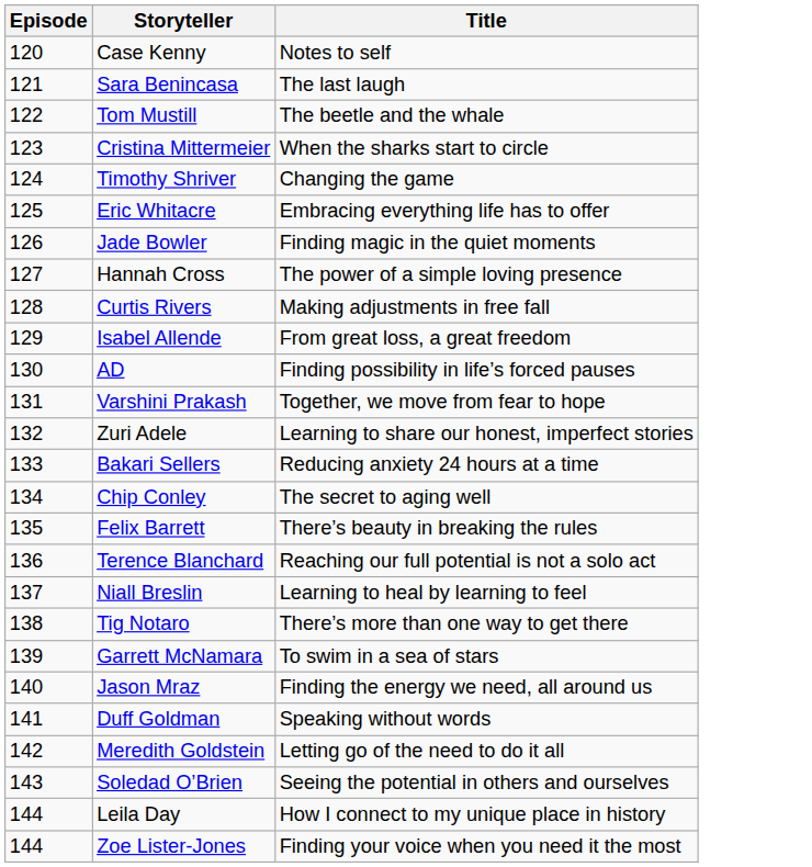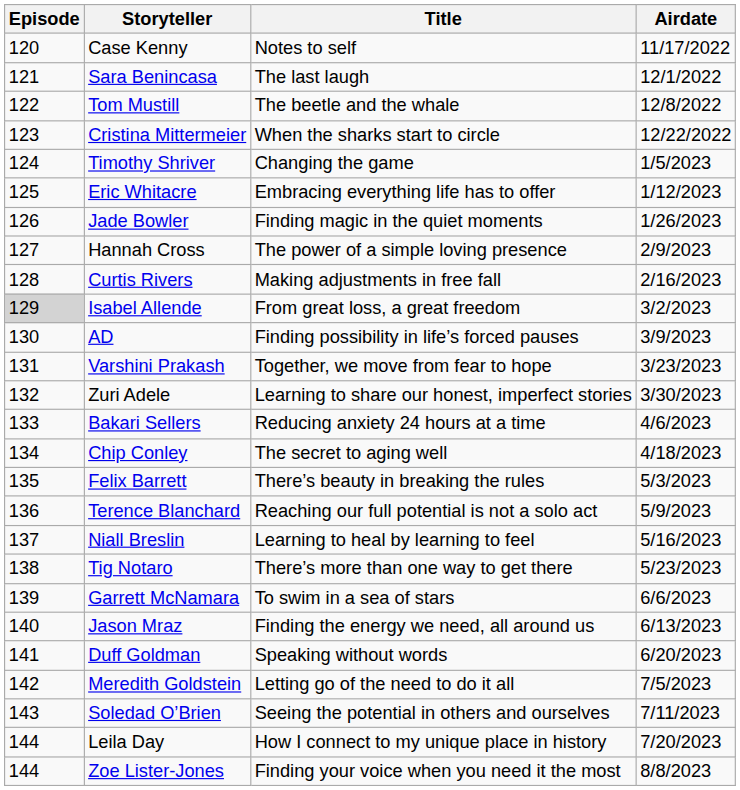 <table class="wikitable collapsible collapsed">
 <tr>
 <th>Episode</th>
 <th>Storyteller</th>
 <th>Title</th>
+<th>Airdate</th>
 </tr>
 <tr>
 <td>120</td>
 <td>Case Kenny</td>
 <td>Notes to self</td>
+<td>11/17/2022</td>
 </tr>
 <tr>
 <td>121</td>
 <td><a href='#'>Sara Benincasa</a></td>
 <td>The last laugh</td>
+<td>12/1/2022</td>
 </tr>
 <tr>
 <td>122</td>
 <td><a href='#'>Tom Mustill</a></td>
 <td>The beetle and the whale</td>
+<td>12/8/2022</td>
 </tr>
 <tr>
 <td>123</td>
 <td><a href='#'>Cristina Mittermeier</a></td>
 <td>When the sharks start to circle</td>
+<td>12/22/2022</td>
 </tr>
 <tr>
 <td>124</td>
 <td><a href='#'>Timothy Shriver</a></td>
 <td>Changing the game</td>
+<td>1/5/2023</td>
 </tr>
 <tr>
 <td>125</td>
 <td><a href='#'>Eric Whitacre</a></td>
 <td>Embracing everything life has to offer</td>
+<td>1/12/2023</td>
 </tr>
 <tr>
 <td>126</td>
 <td><a href='#'>Jade Bowler</a></td>
 <td>Finding magic in the quiet moments</td>
+<td>1/26/2023</td>
 </tr>
 <tr>
 <td>127</td>
 <td>Hannah Cross</td>
 <td>The power of a simple loving presence</td>
+<td>2/9/2023</td>
 </tr>
 <tr>
 <td>128</td>
 <td><a href='#'>Curtis Rivers</a></td>
 <td>Making adjustments in free fall</td>
+<td>2/16/2023</td>
 </tr>
 <tr>
-<td>129</td>
+<td style="background: lightgrey;">129</td>
 <td><a href='#'>Isabel Allende</a></td>
 <td>From great loss, a great freedom</td>
+<td>3/2/2023</td>
 </tr>
 <tr>
 <td>130</td>
 <td><a href='#'>AD</a></td>
 <td>Finding possibility in life’s forced pauses</td>
+<td>3/9/2023</td>
 </tr>
 <tr>
 <td>131</td>
 <td><a href='#'>Varshini Prakash</a></td>
 <td>Together, we move from fear to hope</td>
+<td>3/23/2023</td>
 </tr>
 <tr>
 <td>132</td>
 <td>Zuri Adele</td>
 <td>Learning to share our honest, imperfect stories</td>
+<td>3/30/2023</td>
 </tr>
 <tr>
 <td>133</td>
 <td><a href='#'>Bakari Sellers</a></td>
 <td>Reducing anxiety 24 hours at a time</td>
+<td>4/6/2023</td>
 </tr>
 <tr>
 <td>134</td>
 <td><a href='#'>Chip Conley</a></td>
 <td>The secret to aging well</td>
+<td>4/18/2023</td>
 </tr>
 <tr>
 <td>135</td>
 <td><a href='#'>Felix Barrett</a></td>
 <td>There’s beauty in breaking the rules</td>
+<td>5/3/2023</td>
 </tr>
 <tr>
 <td>136</td>
 <td><a href='#'>Terence Blanchard</a></td>
 <td>Reaching our full potential is not a solo act</td>
+<td>5/9/2023</td>
 </tr>
 <tr>
 <td>137</td>
 <td><a href='#'>Niall Breslin</a></td>
 <td>Learning to heal by learning to feel</td>
+<td>5/16/2023</td>
 </tr>
 <tr>
 <td>138</td>
 <td><a href='#'>Tig Notaro</a></td>
 <td>There’s more than one way to get there</td>
+<td>5/23/2023</td>
 </tr>
 <tr>
 <td>139</td>
 <td><a href='#'>Garrett McNamara</a></td>
 <td>To swim in a sea of stars</td>
+<td>6/6/2023</td>
 </tr>
 <tr>
 <td>140</td>
 <td><a href='#'>Jason Mraz</a></td>
 <td>Finding the energy we need, all around us</td>
+<td>6/13/2023</td>
 </tr>
 <tr>
 <td>141</td>
 <td><a href='#'>Duff Goldman</a></td>
 <td>Speaking without words</td>
+<td>6/20/2023</td>
 </tr>
 <tr>
 <td>142</td>
 <td><a href='#'>Meredith Goldstein</a></td>
 <td>Letting go of the need to do it all</td>
+<td>7/5/2023</td>
 </tr>
 <tr>
 <td>143</td>
 <td><a href='#'>Soledad O’Brien</a></td>
 <td>Seeing the potential in others and ourselves</td>
+<td>7/11/2023</td>
 </tr>
 <tr>
 <td>144</td>
 <td>Leila Day</td>
 <td>How I connect to my unique place in history</td>
+<td>7/20/2023</td>
 </tr>
 <tr>
 <td>144</td>
 <td><a href='#'>Zoe Lister-Jones</a></td>
 <td>Finding your voice when you need it the most</td>
+<td>8/8/2023</td>
 </tr>
 </table>
